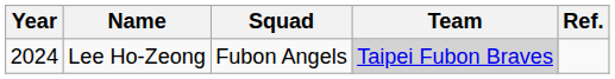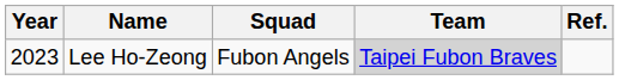 <table class="wikitable">
 <tr>
 <th>Year</th>
 <th>Name</th>
 <th>Squad</th>
 <th>Team</th>
 <th>Ref.</th>
 </tr>
 <tr>
-<td>2024</td>
+<td>2023</td>
 <td>Lee Ho-Zeong</td>
 <td>Fubon Angels</td>
 <td style="background: lightgrey;"><a href='#'>Taipei Fubon Braves</a></td>
 <td></td>
 </tr>
 </table>
